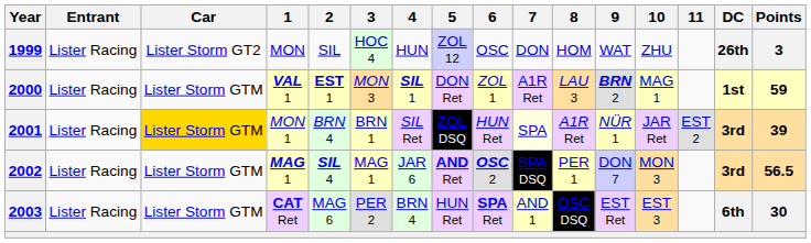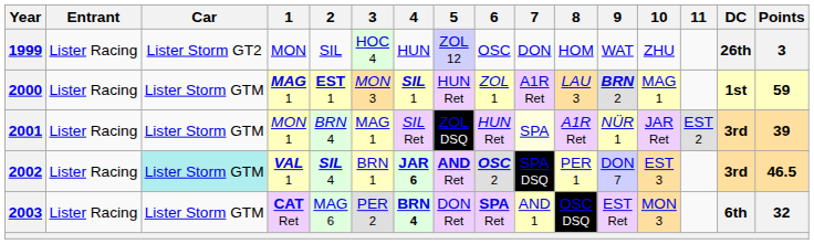 <table class="wikitable" style="text-align:center; font-size:90%">
 <tr>
 <th>Year</th>
 <th>Entrant</th>
 <th>Car</th>
 <th>1</th>
 <th>2</th>
 <th>3</th>
 <th>4</th>
 <th>5</th>
 <th>6</th>
 <th>7</th>
 <th>8</th>
 <th>9</th>
 <th>10</th>
 <th>11</th>
 <th>DC</th>
 <th>Points</th>
 </tr>
 <tr>
 <th><a href='#'>1999</a></th>
 <td><a href='#'>Lister</a> Racing</td>
 <td><a href='#'>Lister Storm</a> GT2</td>
 <td style="background:#;"><a href='#'>MON</a></td>
 <td style="background:#;"><a href='#'>SIL</a></td>
 <td style="background:#DFFFDF;"><a href='#'>HOC</a><br><small>4</small></td>
 <td style="background:#;"><a href='#'>HUN</a></td>
 <td style="background:#CFCFFF;"><a href='#'>ZOL</a><br><small>12</small></td>
 <td style="background:#;"><a href='#'>OSC</a></td>
 <td style="background:#;"><a href='#'>DON</a></td>
 <td style="background:#;"><a href='#'>HOM</a></td>
 <td style="background:#;"><a href='#'>WAT</a></td>
 <td style="background:#;"><a href='#'>ZHU</a></td>
 <td></td>
 <th>26th</th>
 <th>3</th>
 </tr>
 <tr>
 <th><a href='#'>2000</a></th>
 <td><a href='#'>Lister</a> Racing</td>
 <td><a href='#'>Lister Storm</a> GTM</td>
-<td style="background:#FFFFBF;"><strong><em><a href='#'>VAL</a></em></strong><br><small>1</small></td>
+<td style="background:#FFFFBF;"><strong><em><a href='#'>MAG</a></em></strong><br><small>1</small></td>
 <td style="background:#FFFFBF;"><strong><a href='#'>EST</a></strong><br><small>1</small></td>
 <td style="background:#FFDF9F;"><em><a href='#'>MON</a></em><br><small>3</small></td>
 <td style="background:#FFFFBF;"><strong><em><a href='#'>SIL</a></em></strong><br><small>1</small></td>
-<td style="background:#EFCFFF;"><a href='#'>DON</a><br><small>Ret</small></td>
+<td style="background:#EFCFFF;"><a href='#'>HUN</a><br><small>Ret</small></td>
 <td style="background:#FFFFBF;"><em><a href='#'>ZOL</a></em><br><small>1</small></td>
 <td style="background:#EFCFFF;"><a href='#'>A1R</a><br><small>Ret</small></td>
 <td style="background:#FFDF9F;"><em><a href='#'>LAU</a></em><br><small>3</small></td>
 <td style="background:#DFDFDF;"><strong><em><a href='#'>BRN</a></em></strong><br><small>2</small></td>
 <td style="background:#FFFFBF;"><a href='#'>MAG</a><br><small>1</small></td>
 <td></td>
 <td style="background:#FFFFBF;"><strong>1st</strong></td>
 <td style="background:#FFFFBF;"><strong>59</strong></td>
 </tr>
 <tr>
 <th><a href='#'>2001</a></th>
 <td><a href='#'>Lister</a> Racing</td>
-<td style="background: gold;"><a href='#'>Lister Storm</a> GTM</td>
+<td><a href='#'>Lister Storm</a> GTM</td>
 <td style="background:#FFFFBF;"><em><a href='#'>MON</a></em><br><small>1</small></td>
 <td style="background:#DFFFDF;"><em><a href='#'>BRN</a></em><br><small>4</small></td>
-<td style="background:#FFFFBF;"><a href='#'>BRN</a><br><small>1</small></td>
+<td style="background:#FFFFBF;"><a href='#'>MAG</a><br><small>1</small></td>
 <td style="background:#EFCFFF;"><em><a href='#'>SIL</a></em><br><small>Ret</small></td>
 <td style="background-color:#000000; color:white"><a href='#'><span>ZOL</span></a><br><small>DSQ</small></td>
 <td style="background:#EFCFFF;"><em><a href='#'>HUN</a></em><br><small>Ret</small></td>
 <td style="background: lightyellow;"><a href='#'>SPA</a></td>
 <td style="background:#EFCFFF;"><em><a href='#'>A1R</a></em><br><small>Ret</small></td>
 <td style="background:#FFFFBF;"><em><a href='#'>NÜR</a></em><br><small>1</small></td>
 <td style="background:#EFCFFF;"><a href='#'>JAR</a><br><small>Ret</small></td>
 <td style="background:#DFDFDF;"><a href='#'>EST</a><br><small>2</small></td>
 <th style="background:#FFDF9F;"><strong>3rd</strong></th>
 <th style="background:#FFDF9F;"><strong>39</strong></th>
 </tr>
 <tr>
 <th><a href='#'>2002</a></th>
 <td><a href='#'>Lister</a> Racing</td>
-<td><a href='#'>Lister Storm</a> GTM</td>
-<td style="background:#FFFFBF;"><strong><em><a href='#'>MAG</a></em></strong><br><small>1</small></td>
+<td style="background: paleturquoise;"><a href='#'>Lister Storm</a> GTM</td>
+<td style="background:#FFFFBF;"><strong><em><a href='#'>VAL</a></em></strong><br><small>1</small></td>
 <td style="background:#DFFFDF;"><strong><em><a href='#'>SIL</a></em></strong><br><small>4</small></td>
-<td style="background:#FFFFBF;"><a href='#'>MAG</a><br><small>1</small></td>
-<td style="background:#DFFFDF;"><a href='#'>JAR</a><br><small>6</small></td>
+<td style="background:#FFFFBF;"><a href='#'>BRN</a><br><small>1</small></td>
+<td style="background:#DFFFDF;"><strong><a href='#'>JAR</a><br><small>6</small></strong></td>
 <td style="background:#EFCFFF;"><strong><a href='#'>AND</a></strong><br><small>Ret</small></td>
 <td style="background:#DFDFDF;"><strong><em><a href='#'>OSC</a></em></strong><br><small>2</small></td>
 <td style="background-color:#000000; color:white"><a href='#'><span>SPA</span></a><br><small>DSQ</small></td>
 <td style="background:#FFFFBF;"><a href='#'>PER</a><br><small>1</small></td>
 <td style="background:#CFCFFF;"><a href='#'>DON</a><br><small>7</small></td>
-<td style="background:#FFDF9F;"><a href='#'>MON</a><br><small>3</small></td>
+<td style="background:#FFDF9F;"><a href='#'>EST</a><br><small>3</small></td>
 <td></td>
 <th style="background:#FFDF9F;"><strong>3rd</strong></th>
-<th style="background:#FFDF9F;"><strong>56.5</strong></th>
+<th style="background:#FFDF9F;"><strong>46.5</strong></th>
 </tr>
 <tr>
 <th><a href='#'>2003</a></th>
 <td><a href='#'>Lister</a> Racing</td>
 <td><a href='#'>Lister Storm</a> GTM</td>
 <td style="background:#EFCFFF;"><strong><a href='#'>CAT</a></strong><br><small>Ret</small></td>
 <td style="background:#DFFFDF;"><a href='#'>MAG</a><br><small>6</small></td>
 <td style="background:#DFDFDF;"><a href='#'>PER</a><br><small>2</small></td>
-<td style="background:#DFFFDF;"><a href='#'>BRN</a><br><small>4</small></td>
-<td style="background:#EFCFFF;"><a href='#'>HUN</a><br><small>Ret</small></td>
+<td style="background:#DFFFDF;"><strong><a href='#'>BRN</a><br><small>4</small></strong></td>
+<td style="background:#EFCFFF;"><a href='#'>DON</a><br><small>Ret</small></td>
 <td style="background:#EFCFFF;"><strong><a href='#'>SPA</a></strong><br><small>Ret</small></td>
 <td style="background:#FFFFBF;"><a href='#'>AND</a> <br><small>1</small></td>
 <td style="background:#000000; color:white;"><a href='#'><span>OSC</span></a><br><small>DSQ</small></td>
 <td style="background:#EFCFFF;"><a href='#'>EST</a> <br><small>Ret</small></td>
-<td style="background:#FFDF9F;"><a href='#'>EST</a><br><small>3</small></td>
+<td style="background:#FFDF9F;"><a href='#'>MON</a><br><small>3</small></td>
 <td></td>
 <th>6th</th>
-<th>30</th>
+<th>32</th>
 </tr>
 <tr>
 <th colspan="16"></th>
 </tr>
 </table>
